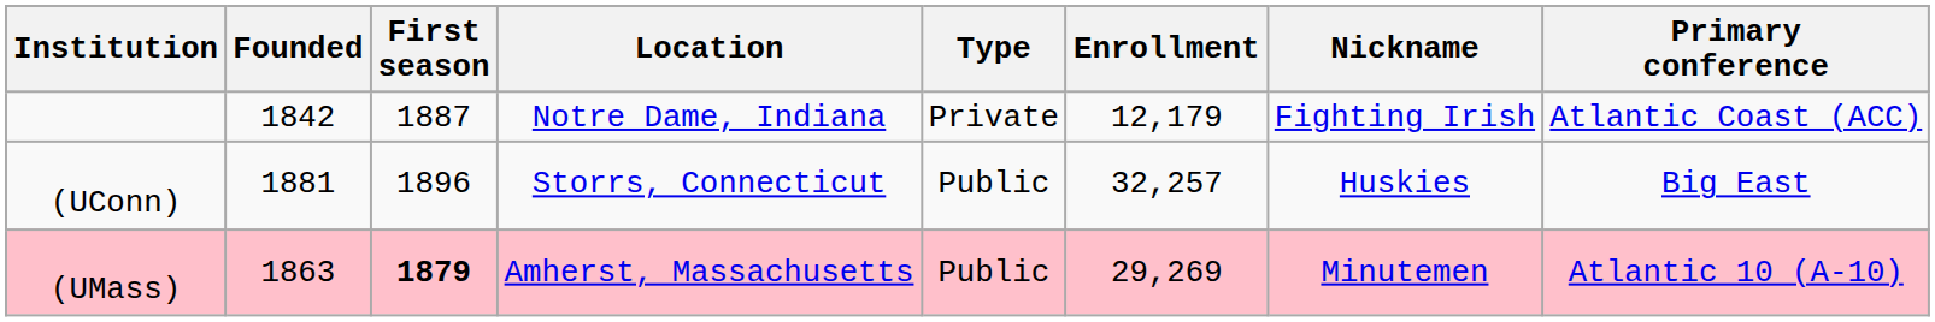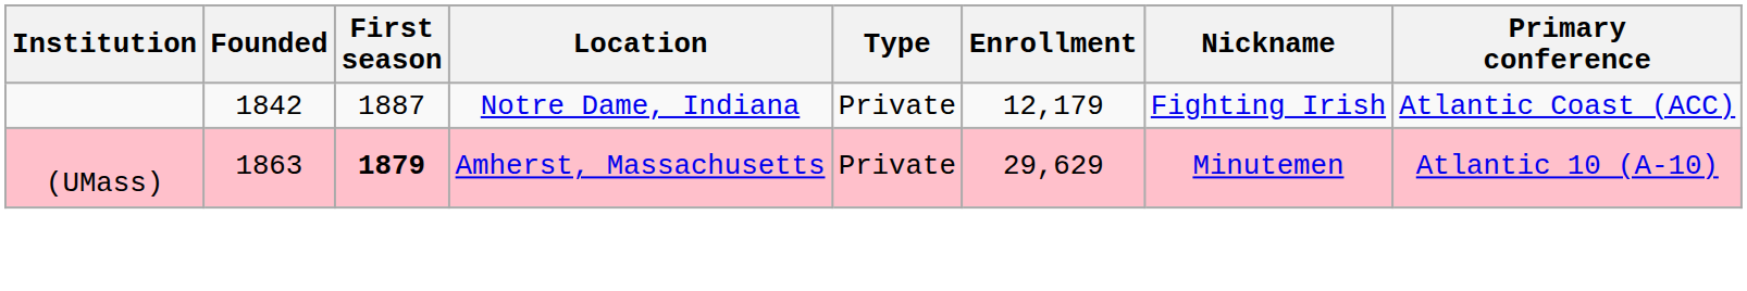 <table class="wikitable sortable" style="text-align:center">
 <tr>
 <th>Institution</th>
 <th>Founded</th>
 <th>First<br>season</th>
 <th>Location</th>
 <th>Type</th>
 <th>Enrollment</th>
 <th>Nickname</th>
 <th>Primary<br>conference</th>
 </tr>
 <tr>
 <td></td>
 <td>1842</td>
 <td>1887</td>
 <td><a href='#'>Notre Dame, Indiana</a></td>
 <td>Private</td>
 <td>12,179</td>
 <td><a href='#'>Fighting Irish</a></td>
 <td><a href='#'>Atlantic Coast (ACC)</a></td>
 </tr>
-<tr>
-<td><br>(UConn)</td>
-<td>1881</td>
-<td>1896</td>
-<td><a href='#'>Storrs, Connecticut</a></td>
-<td>Public</td>
-<td>32,257</td>
-<td><a href='#'>Huskies</a></td>
-<td smaller><a href='#'>Big East</a></td>
-</tr>
 <tr bgcolor=pink>
 <td><br>(UMass)</td>
 <td>1863</td>
 <td><strong>1879</strong></td>
 <td><a href='#'>Amherst, Massachusetts</a></td>
-<td>Public</td>
-<td>29,269</td>
+<td>Private</td>
+<td>29,629</td>
 <td><a href='#'>Minutemen</a></td>
 <td><a href='#'>Atlantic 10 (A-10)</a><br></td>
 </tr>
 </table>
